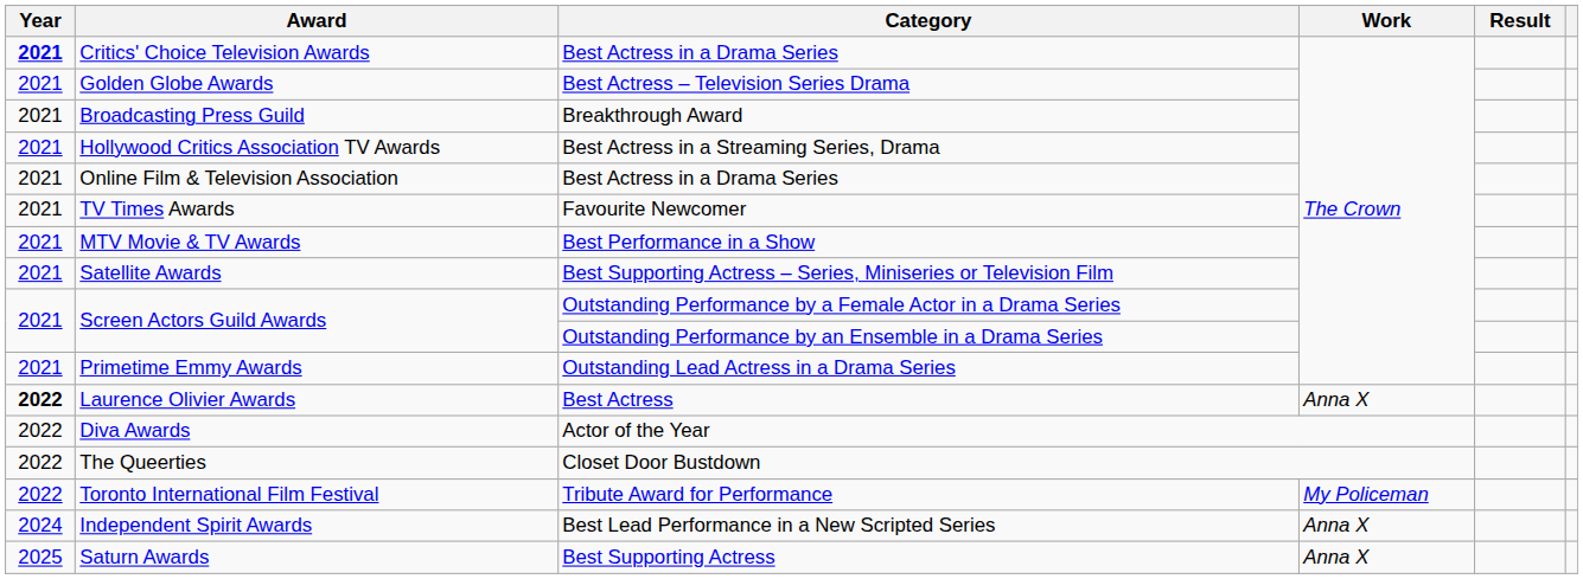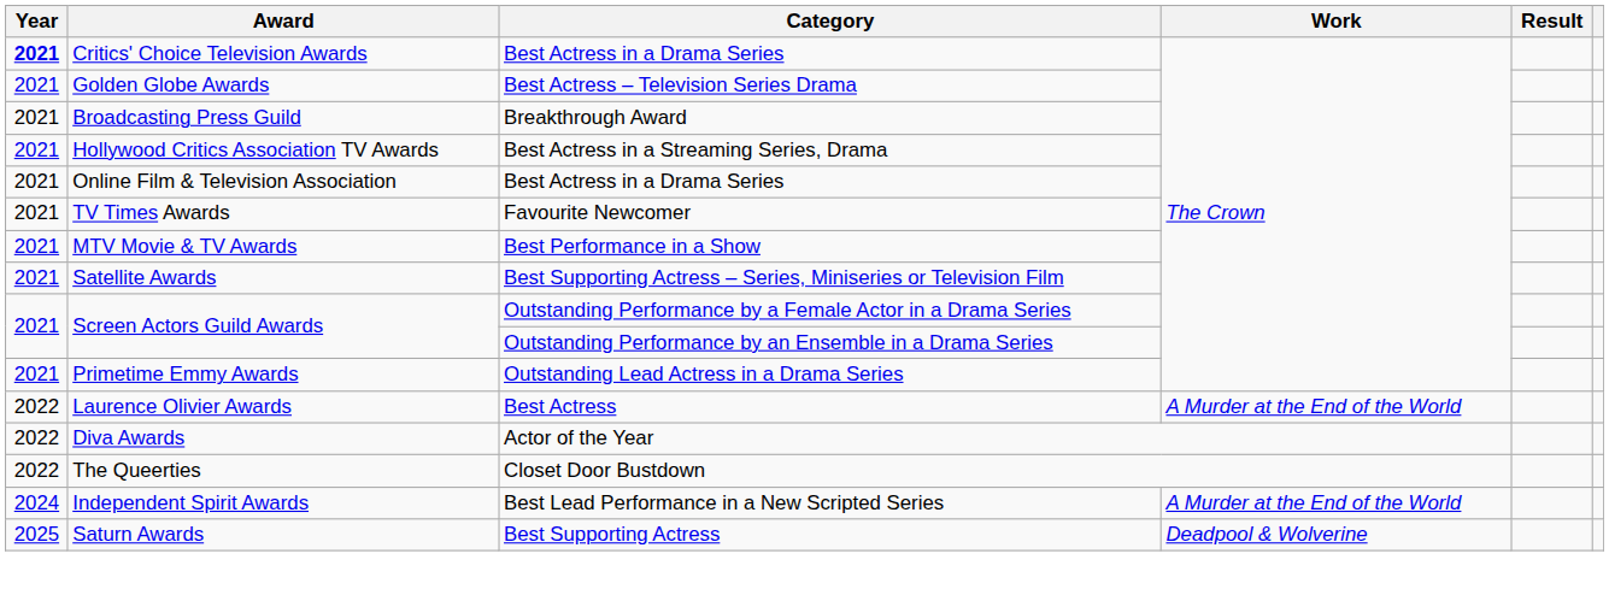 <table class="wikitable plainrowheaders sortable" style="width:100%;">
 <tr>
 <th scope="col">Year</th>
 <th scope="col">Award</th>
 <th scope="col">Category</th>
 <th scope="col">Work</th>
 <th scope="col">Result</th>
 <th scope="col" class="unsortable"></th>
 </tr>
 <tr>
 <td style="text-align:center;"><strong><a href='#'>2021</a></strong></td>
 <td scope="row"><a href='#'>Critics' Choice Television Awards</a></td>
 <td><a href='#'>Best Actress in a Drama Series</a></td>
 <td rowspan="11"><em><a href='#'>The Crown</a></em></td>
 <td></td>
 <td style="text-align:center;"></td>
 </tr>
 <tr>
 <td style="text-align:center;"><a href='#'>2021</a></td>
 <td scope="row"><a href='#'>Golden Globe Awards</a></td>
 <td><a href='#'>Best Actress – Television Series Drama</a></td>
 <td></td>
 <td style="text-align:center;"></td>
 </tr>
 <tr>
 <td style="text-align:center;">2021</td>
 <td scope="row"><a href='#'>Broadcasting Press Guild</a></td>
 <td>Breakthrough Award</td>
 <td></td>
 <td style="text-align:center;"></td>
 </tr>
 <tr>
 <td style="text-align:center;"><a href='#'>2021</a></td>
 <td scope="row"><a href='#'>Hollywood Critics Association</a> TV Awards</td>
 <td>Best Actress in a Streaming Series, Drama</td>
 <td></td>
 <td style="text-align:center;"></td>
 </tr>
 <tr>
 <td style="text-align:center;">2021</td>
 <td scope="row">Online Film & Television Association</td>
 <td>Best Actress in a Drama Series</td>
 <td></td>
 <td style="text-align:center;"></td>
 </tr>
 <tr>
 <td style="text-align:center;">2021</td>
 <td scope="row"><a href='#'>TV Times</a> Awards</td>
 <td>Favourite Newcomer</td>
 <td></td>
 <td style="text-align:center;"></td>
 </tr>
 <tr>
 <td style="text-align:center;"><a href='#'>2021</a></td>
 <td scope="row"><a href='#'>MTV Movie & TV Awards</a></td>
 <td><a href='#'>Best Performance in a Show</a></td>
 <td></td>
 <td style="text-align:center;"></td>
 </tr>
 <tr>
 <td style="text-align:center;"><a href='#'>2021</a></td>
 <td scope="row"><a href='#'>Satellite Awards</a></td>
 <td><a href='#'>Best Supporting Actress – Series, Miniseries or Television Film</a></td>
 <td></td>
 <td style="text-align:center;"></td>
 </tr>
 <tr>
 <td style="text-align:center;" rowspan="2"><a href='#'>2021</a></td>
 <td scope="row" rowspan="2"><a href='#'>Screen Actors Guild Awards</a></td>
 <td><a href='#'>Outstanding Performance by a Female Actor in a Drama Series</a></td>
 <td></td>
 <td style="text-align:center;"></td>
 </tr>
 <tr>
 <td><a href='#'>Outstanding Performance by an Ensemble in a Drama Series</a></td>
 <td></td>
 <td style="text-align:center;"></td>
 </tr>
 <tr>
 <td style="text-align:center;"><a href='#'>2021</a></td>
 <td scope="row"><a href='#'>Primetime Emmy Awards</a></td>
 <td><a href='#'>Outstanding Lead Actress in a Drama Series</a></td>
 <td></td>
 <td style="text-align:center;"></td>
 </tr>
 <tr>
-<td style="text-align:center;"><strong>2022</strong></td>
+<td style="text-align:center;">2022</td>
 <td><a href='#'>Laurence Olivier Awards</a></td>
 <td><a href='#'>Best Actress</a></td>
-<td><em>Anna X</em></td>
+<td><em><a href='#'>A Murder at the End of the World</a></em></td>
 <td></td>
 <td style="text-align:center;"></td>
 </tr>
 <tr>
 <td style="text-align:center;">2022</td>
 <td><a href='#'>Diva Awards</a></td>
 <td colspan=2>Actor of the Year</td>
 <td></td>
 <td style="text-align:center;"></td>
 </tr>
 <tr>
 <td style="text-align:center;">2022</td>
 <td scope="row">The Queerties</td>
 <td colspan=2>Closet Door Bustdown</td>
 <td></td>
 <td style="text-align:center;"></td>
 </tr>
 <tr>
-<td style="text-align:center;"><a href='#'>2022</a></td>
-<td scope="row"><a href='#'>Toronto International Film Festival</a></td>
-<td><a href='#'>Tribute Award for Performance</a></td>
-<td><em><a href='#'>My Policeman</a></em></td>
-<td></td>
-<td style="text-align:center;"></td>
-</tr>
-<tr>
 <td style="text-align:center;"><a href='#'>2024</a></td>
 <td><a href='#'>Independent Spirit Awards</a></td>
 <td>Best Lead Performance in a New Scripted Series</td>
-<td><em>Anna X</em></td>
+<td><em><a href='#'>A Murder at the End of the World</a></em></td>
 <td></td>
 <td style="text-align:center;"></td>
 </tr>
 <tr>
 <td style="text-align:center;"><a href='#'>2025</a></td>
 <td><a href='#'>Saturn Awards</a></td>
 <td><a href='#'>Best Supporting Actress</a></td>
-<td><em>Anna X</em></td>
+<td><em><a href='#'>Deadpool & Wolverine</a></em></td>
 <td></td>
 <td style="text-align:center;"></td>
 </tr>
 </table>
